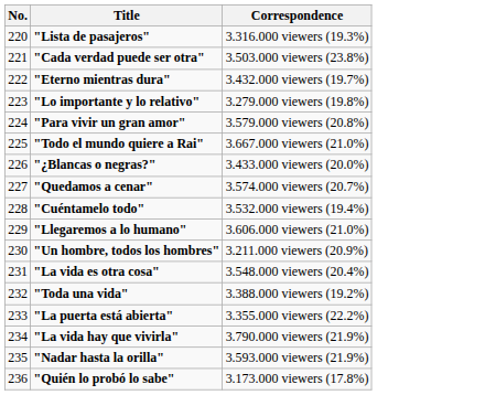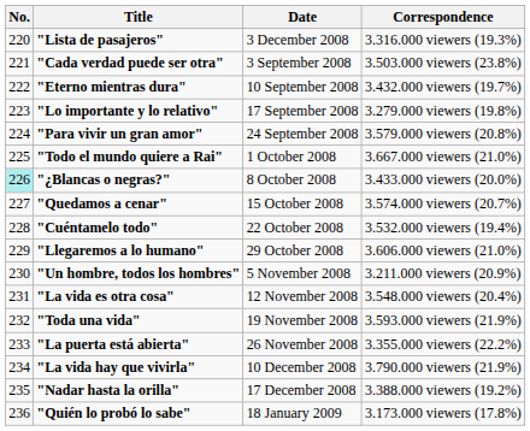 <table class="sortable wikitable" style="font-size:97%">
 <tr>
 <th>No.</th>
 <th>Title</th>
+<th>Date</th>
 <th>Correspondence</th>
 </tr>
 <tr>
 <td>220</td>
 <td><strong>"Lista de pasajeros"</strong></td>
+<td>3 December 2008</td>
 <td>3.316.000 viewers (19.3%)</td>
 </tr>
 <tr>
 <td>221</td>
 <td><strong>"Cada verdad puede ser otra"</strong></td>
+<td>3 September 2008</td>
 <td>3.503.000 viewers (23.8%)</td>
 </tr>
 <tr>
 <td>222</td>
 <td><strong>"Eterno mientras dura"</strong></td>
+<td>10 September 2008</td>
 <td>3.432.000 viewers (19.7%)</td>
 </tr>
 <tr>
 <td>223</td>
 <td><strong>"Lo importante y lo relativo"</strong></td>
+<td>17 September 2008</td>
 <td>3.279.000 viewers (19.8%)</td>
 </tr>
 <tr>
 <td>224</td>
 <td><strong>"Para vivir un gran amor"</strong></td>
+<td>24 September 2008</td>
 <td>3.579.000 viewers (20.8%)</td>
 </tr>
 <tr>
 <td>225</td>
 <td><strong>"Todo el mundo quiere a Rai"</strong></td>
+<td>1 October 2008</td>
 <td>3.667.000 viewers (21.0%)</td>
 </tr>
 <tr>
-<td>226</td>
+<td style="background: paleturquoise;">226</td>
 <td><strong>"¿Blancas o negras?"</strong></td>
+<td>8 October 2008</td>
 <td>3.433.000 viewers (20.0%)</td>
 </tr>
 <tr>
 <td>227</td>
 <td><strong>"Quedamos a cenar"</strong></td>
+<td>15 October 2008</td>
 <td>3.574.000 viewers (20.7%)</td>
 </tr>
 <tr>
 <td>228</td>
 <td><strong>"Cuéntamelo todo"</strong></td>
+<td>22 October 2008</td>
 <td>3.532.000 viewers (19.4%)</td>
 </tr>
 <tr>
 <td>229</td>
 <td><strong>"Llegaremos a lo humano"</strong></td>
+<td>29 October 2008</td>
 <td>3.606.000 viewers (21.0%)</td>
 </tr>
 <tr>
 <td>230</td>
 <td><strong>"Un hombre, todos los hombres"</strong></td>
+<td>5 November 2008</td>
 <td>3.211.000 viewers (20.9%)</td>
 </tr>
 <tr>
 <td>231</td>
 <td><strong>"La vida es otra cosa"</strong></td>
+<td>12 November 2008</td>
 <td>3.548.000 viewers (20.4%)</td>
 </tr>
 <tr>
 <td>232</td>
 <td><strong>"Toda una vida"</strong></td>
-<td>3.388.000 viewers (19.2%)</td>
+<td>19 November 2008</td>
+<td>3.593.000 viewers (21.9%)</td>
 </tr>
 <tr>
 <td>233</td>
 <td><strong>"La puerta está abierta"</strong></td>
+<td>26 November 2008</td>
 <td>3.355.000 viewers (22.2%)</td>
 </tr>
 <tr>
 <td>234</td>
 <td><strong>"La vida hay que vivirla"</strong></td>
+<td>10 December 2008</td>
 <td>3.790.000 viewers (21.9%)</td>
 </tr>
 <tr>
 <td>235</td>
 <td><strong>"Nadar hasta la orilla"</strong></td>
-<td>3.593.000 viewers (21.9%)</td>
+<td>17 December 2008</td>
+<td>3.388.000 viewers (19.2%)</td>
 </tr>
 <tr>
 <td>236</td>
 <td><strong>"Quién lo probó lo sabe"</strong></td>
+<td>18 January 2009</td>
 <td>3.173.000 viewers (17.8%)</td>
 </tr>
 </table>
